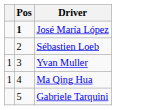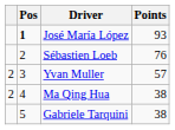 <table class="wikitable" style="font-size: 95%;">
 <tr>
 <th></th>
 <th>Pos</th>
 <th>Driver</th>
+<th>Points</th>
 </tr>
 <tr>
 <td align="left"></td>
 <td><strong>1</strong></td>
 <td> <a href='#'>José María López</a></td>
+<td align="right">93</td>
 </tr>
 <tr>
 <td align="left"></td>
 <td>2</td>
 <td> <a href='#'>Sébastien Loeb</a></td>
+<td align="right">76</td>
 </tr>
 <tr>
-<td align="left"> 1</td>
+<td align="left"> 2</td>
 <td>3</td>
 <td> <a href='#'>Yvan Muller</a></td>
+<td align="right">57</td>
 </tr>
 <tr>
-<td align="left"> 1</td>
+<td align="left"> 2</td>
 <td>4</td>
 <td> <a href='#'>Ma Qing Hua</a></td>
+<td align="right">38</td>
 </tr>
 <tr>
 <td align="left"></td>
 <td>5</td>
 <td> <a href='#'>Gabriele Tarquini</a></td>
+<td align="right">38</td>
 </tr>
 </table>
